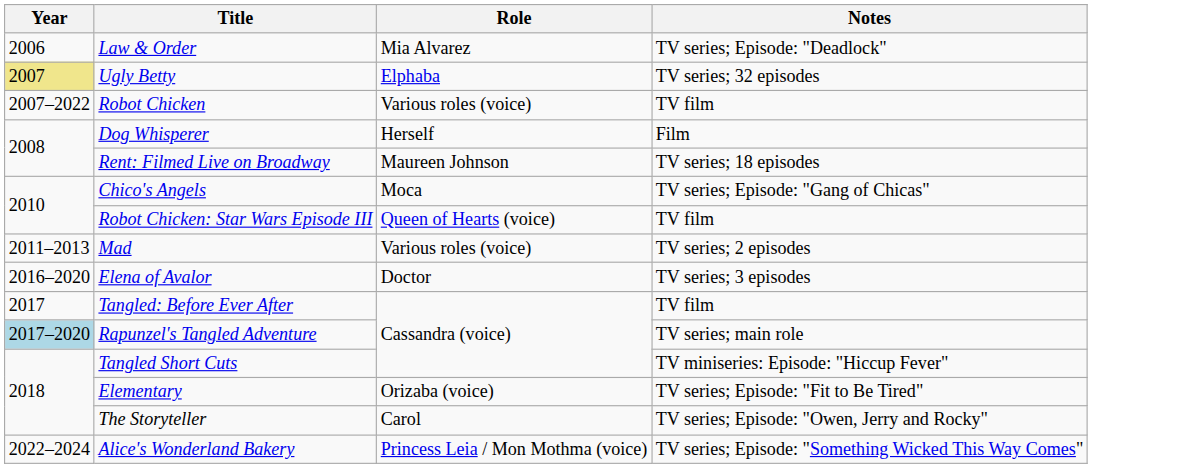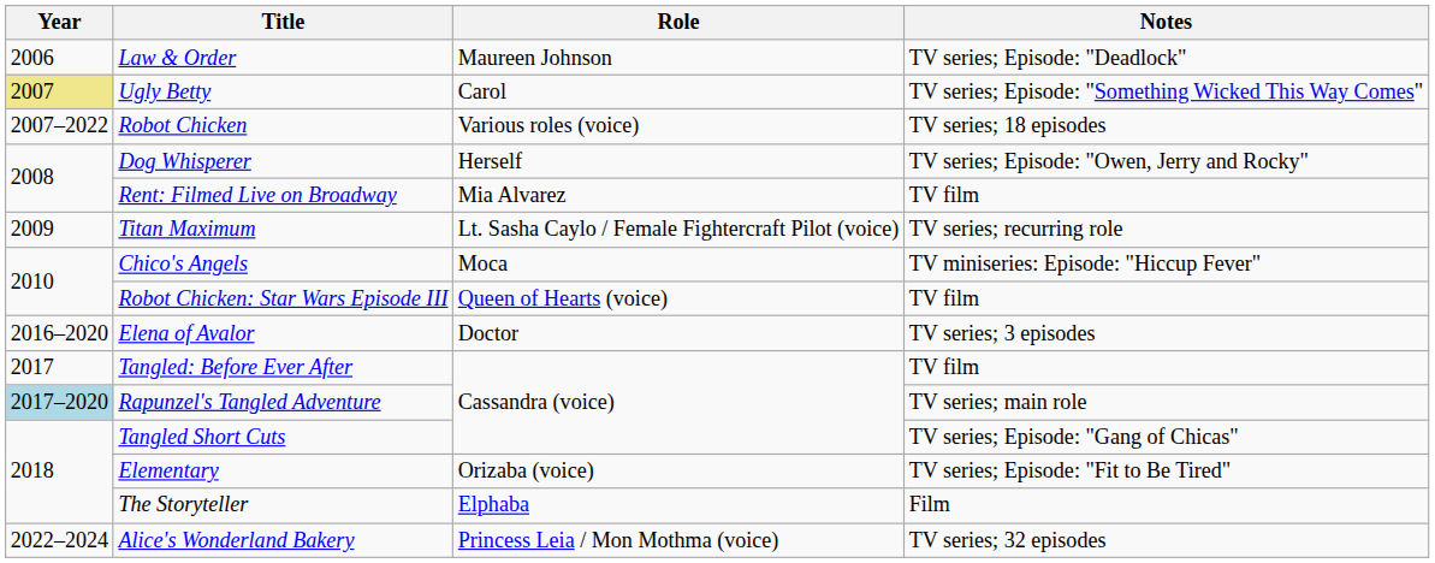 <table class="wikitable">
 <tr>
 <th>Year</th>
 <th>Title</th>
 <th>Role</th>
 <th>Notes</th>
 </tr>
 <tr>
 <td>2006</td>
 <td><em><a href='#'>Law & Order</a></em></td>
-<td>Mia Alvarez</td>
+<td>Maureen Johnson</td>
 <td>TV series; Episode: "Deadlock"</td>
 </tr>
 <tr>
 <td style="background: khaki;">2007</td>
 <td><em><a href='#'>Ugly Betty</a></em></td>
-<td><a href='#'>Elphaba</a></td>
-<td>TV series; 32 episodes</td>
+<td>Carol</td>
+<td>TV series; Episode: "<a href='#'>Something Wicked This Way Comes</a>"</td>
 </tr>
 <tr>
 <td>2007–2022</td>
 <td><em><a href='#'>Robot Chicken</a></em></td>
 <td>Various roles (voice)</td>
-<td>TV film</td>
+<td>TV series; 18 episodes</td>
 </tr>
 <tr>
 <td rowspan="2">2008</td>
 <td><em><a href='#'>Dog Whisperer</a></em></td>
 <td>Herself</td>
-<td>Film</td>
+<td>TV series; Episode: "Owen, Jerry and Rocky"</td>
 </tr>
 <tr>
 <td><em><a href='#'>Rent: Filmed Live on Broadway</a></em></td>
-<td>Maureen Johnson</td>
-<td>TV series; 18 episodes</td>
+<td>Mia Alvarez</td>
+<td>TV film</td>
+</tr>
+<tr>
+<td>2009</td>
+<td><em><a href='#'>Titan Maximum</a></em></td>
+<td>Lt. Sasha Caylo / Female Fightercraft Pilot (voice)</td>
+<td>TV series; recurring role</td>
 </tr>
 <tr>
 <td rowspan="2">2010</td>
 <td><em><a href='#'>Chico's Angels</a></em></td>
 <td>Moca</td>
-<td>TV series; Episode: "Gang of Chicas"</td>
+<td>TV miniseries: Episode: "Hiccup Fever"</td>
 </tr>
 <tr>
 <td><em><a href='#'>Robot Chicken: Star Wars Episode III</a></em></td>
 <td><a href='#'>Queen of Hearts</a> (voice)</td>
 <td>TV film</td>
-</tr>
-<tr>
-<td>2011–2013</td>
-<td><em><a href='#'>Mad</a></em></td>
-<td>Various roles (voice)</td>
-<td>TV series; 2 episodes</td>
 </tr>
 <tr>
 <td>2016–2020</td>
 <td><em><a href='#'>Elena of Avalor</a></em></td>
 <td>Doctor</td>
 <td>TV series; 3 episodes</td>
 </tr>
 <tr>
 <td>2017</td>
 <td><em><a href='#'>Tangled: Before Ever After</a></em></td>
 <td rowspan="3">Cassandra (voice)</td>
 <td>TV film</td>
 </tr>
 <tr>
 <td style="background: lightblue;">2017–2020</td>
 <td><em><a href='#'>Rapunzel's Tangled Adventure</a></em></td>
 <td>TV series; main role</td>
 </tr>
 <tr>
 <td rowspan="3">2018</td>
 <td><em><a href='#'>Tangled Short Cuts</a></em></td>
-<td>TV miniseries: Episode: "Hiccup Fever"</td>
+<td>TV series; Episode: "Gang of Chicas"</td>
 </tr>
 <tr>
 <td><em><a href='#'>Elementary</a></em></td>
 <td>Orizaba (voice)</td>
 <td>TV series; Episode: "Fit to Be Tired"</td>
 </tr>
 <tr>
 <td><em>The Storyteller</em></td>
-<td>Carol</td>
-<td>TV series; Episode: "Owen, Jerry and Rocky"</td>
+<td><a href='#'>Elphaba</a></td>
+<td>Film</td>
 </tr>
 <tr>
 <td>2022–2024</td>
 <td><em><a href='#'>Alice's Wonderland Bakery</a></em></td>
 <td><a href='#'>Princess Leia</a> / Mon Mothma (voice)</td>
-<td>TV series; Episode: "<a href='#'>Something Wicked This Way Comes</a>"</td>
+<td>TV series; 32 episodes</td>
 </tr>
 </table>
